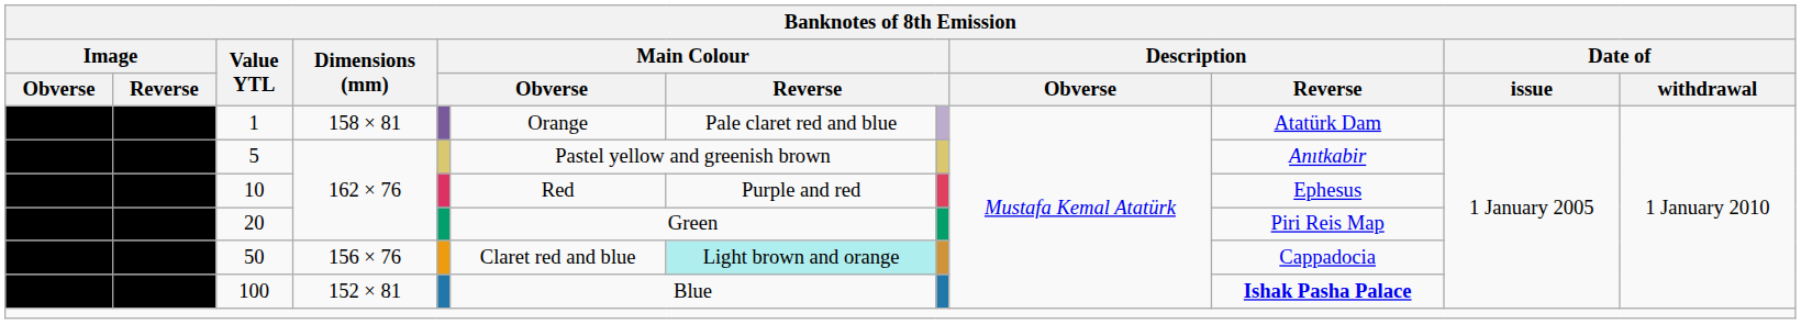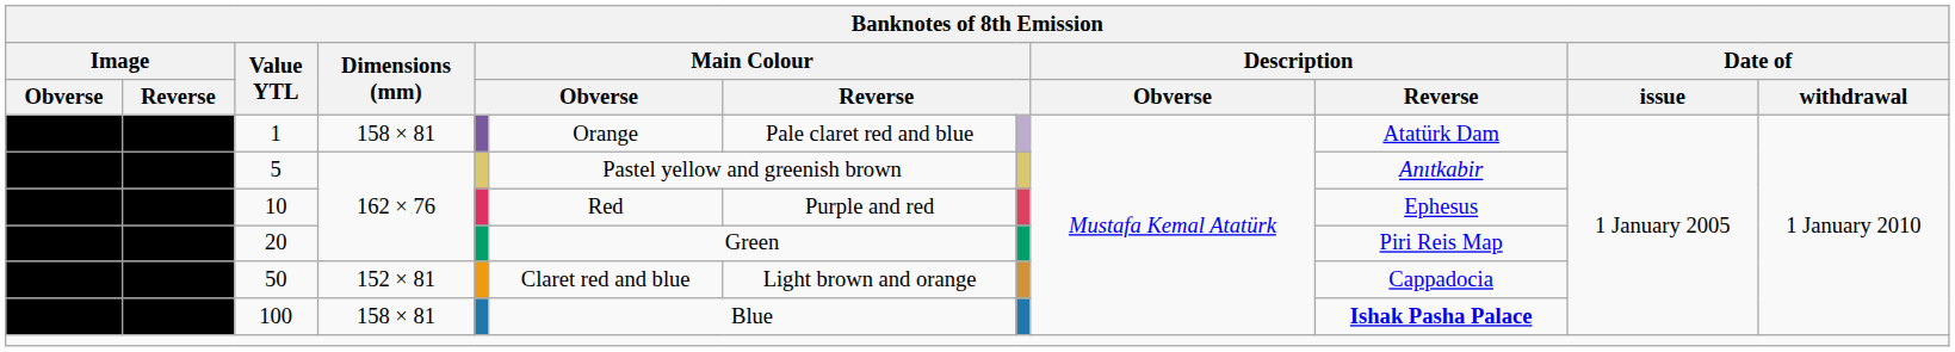 <table class="wikitable collapsible autocollapse" style="font-size: 90%; width: 100%">
 <tr>
 <th colspan="14" style="text-align: center">Banknotes of 8th Emission </th>
 </tr>
 <tr style="text-align: center">
 <th colspan="2">Image</th>
 <th rowspan="2">Value <br>YTL</th>
 <th rowspan="2">Dimensions<br>(mm)</th>
 <th colspan="4">Main Colour</th>
 <th colspan="2">Description</th>
 <th colspan="2">Date of</th>
 </tr>
 <tr>
 <th>Obverse</th>
 <th>Reverse</th>
 <th colspan="2">Obverse</th>
 <th colspan="2">Reverse</th>
 <th>Obverse</th>
 <th>Reverse</th>
 <th>issue</th>
 <th>withdrawal</th>
 </tr>
 <tr style="text-align:center;">
 <td style="background:#000;"></td>
 <td style="background:#000;"></td>
 <td>1</td>
 <td>158 × 81</td>
 <td style="background:#79589b;"></td>
 <td>Orange</td>
 <td>Pale claret red and blue</td>
 <td style="background:#bcaccd;"></td>
 <td rowspan="6"><em><a href='#'>Mustafa Kemal Atatürk</a></em></td>
 <td><a href='#'>Atatürk Dam</a></td>
 <td rowspan="6">1 January 2005</td>
 <td rowspan="6">1 January 2010</td>
 </tr>
 <tr style="text-align:center;">
 <td style="background:#000;"></td>
 <td style="background:#000;"></td>
 <td>5</td>
 <td rowspan="3">162 × 76</td>
 <td style="background:#d9c870;"></td>
 <td colspan="2">Pastel yellow and greenish brown</td>
 <td style="background:#d9c870;"></td>
 <td><em><a href='#'>Anıtkabir</a></em></td>
 </tr>
 <tr style="text-align:center;">
 <td style="background:#000;"></td>
 <td style="background:#000;"></td>
 <td>10</td>
 <td style="background:#de3163;"></td>
 <td>Red</td>
 <td>Purple and red</td>
 <td style="background:#df4060;"></td>
 <td><a href='#'>Ephesus</a></td>
 </tr>
 <tr style="text-align:center;">
 <td style="background:#000;"></td>
 <td style="background:#000;"></td>
 <td>20</td>
 <td style="background:#009f6b;"></td>
 <td colspan="2">Green</td>
 <td style="background:#009f6b;"></td>
 <td><a href='#'>Piri Reis Map</a></td>
 </tr>
 <tr style="text-align:center;">
 <td style="background:#000;"></td>
 <td style="background:#000;"></td>
 <td>50</td>
-<td>156 × 76</td>
+<td>152 × 81</td>
 <td style="background:#ef9B0f;"></td>
 <td>Claret red and blue</td>
-<td style="background: paleturquoise;">Light brown and orange</td>
+<td>Light brown and orange</td>
 <td style="background:#cf943a;"></td>
 <td><a href='#'>Cappadocia</a></td>
 </tr>
 <tr style="text-align:center;">
 <td style="background:#000;"></td>
 <td style="background:#000;"></td>
 <td>100</td>
-<td>152 × 81</td>
+<td>158 × 81</td>
 <td style="background:#2277aa;"></td>
 <td colspan="2">Blue</td>
 <td style="background:#2277aa;"></td>
 <td><strong><a href='#'>Ishak Pasha Palace</a></strong></td>
 </tr>
 <tr>
 <td colspan="14"></td>
 </tr>
 </table>
